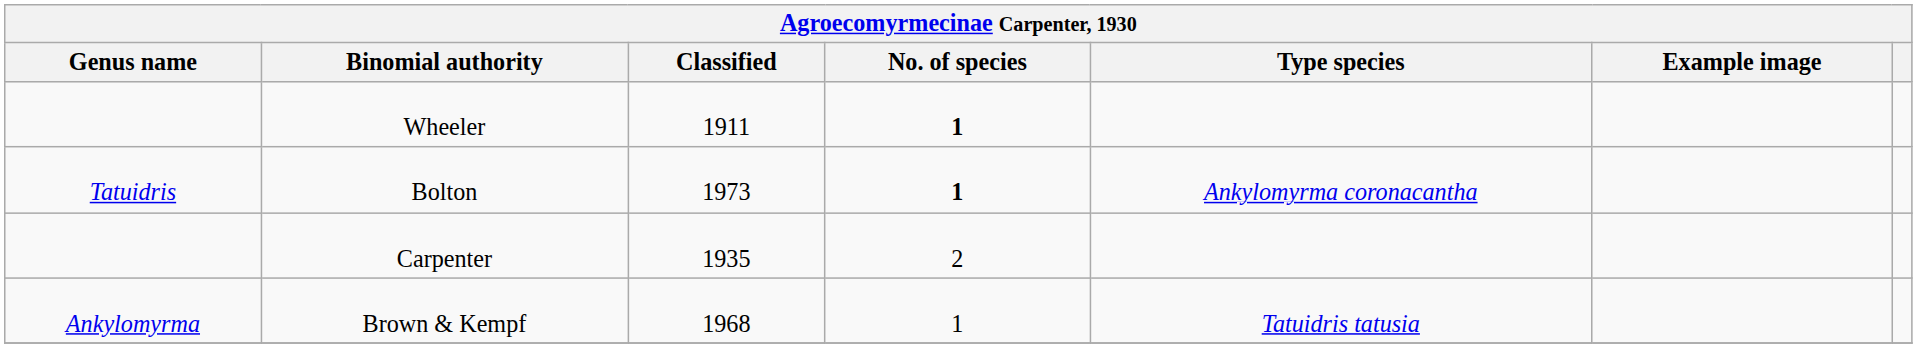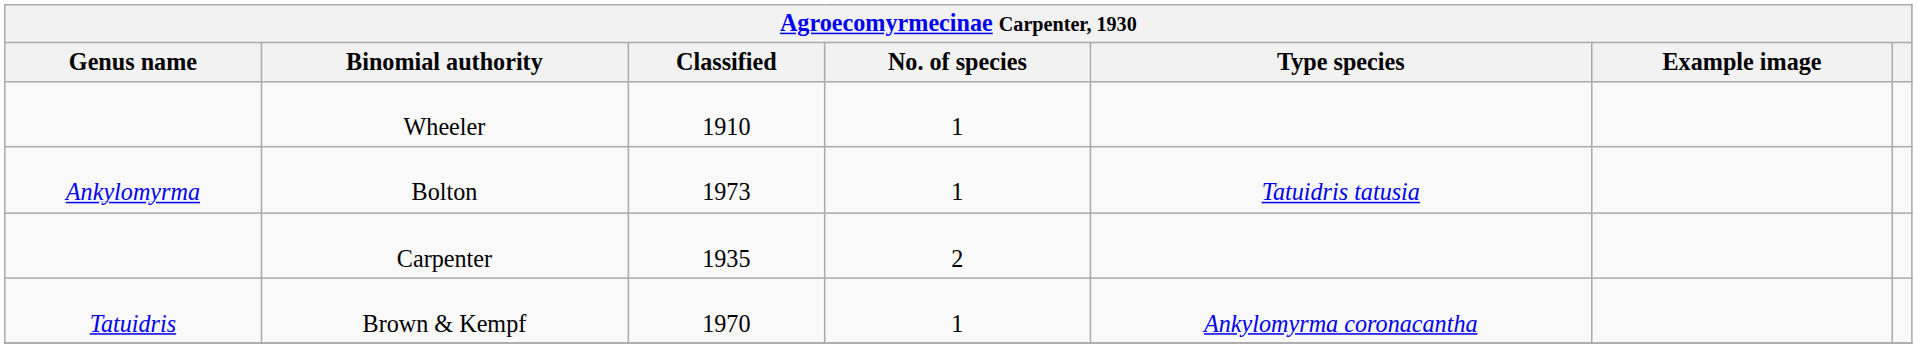 <table class="wikitable sortable" style="width:100%;text-align:center">
 <tr>
 <th colspan="100%" align="center" bgcolor=#d3d3a4><a href='#'>Agroecomyrmecinae</a> <small>Carpenter, 1930</small></th>
 </tr>
 <tr>
 <th>Genus name</th>
 <th>Binomial authority</th>
 <th>Classified</th>
 <th>No. of species</th>
 <th>Type species</th>
 <th class="unsortable">Example image</th>
 <th class="unsortable"></th>
 </tr>
 <tr>
 <td><br></td>
 <td><br>Wheeler</td>
-<td><br>1911</td>
-<td><strong><br>1</strong></td>
+<td><br>1910</td>
+<td><br>1</td>
 <td><br></td>
 <td><br></td>
 <td><br></td>
 </tr>
 <tr>
-<td><br><em><a href='#'>Tatuidris</a></em></td>
+<td><br><em><a href='#'>Ankylomyrma</a></em></td>
 <td><br>Bolton</td>
 <td><br>1973</td>
-<td><strong><br>1</strong></td>
-<td><br><em><a href='#'>Ankylomyrma coronacantha</a></em></td>
+<td><br>1</td>
+<td><br><em><a href='#'>Tatuidris tatusia</a></em></td>
 <td><br></td>
 <td><br></td>
 </tr>
 <tr>
 <td><br></td>
 <td><br>Carpenter</td>
 <td><br>1935</td>
 <td><br>2</td>
 <td><br></td>
 <td><br></td>
 <td><br></td>
 </tr>
 <tr>
-<td><br><em><a href='#'>Ankylomyrma</a></em></td>
+<td><br><em><a href='#'>Tatuidris</a></em></td>
 <td><br>Brown & Kempf</td>
-<td><br>1968</td>
+<td><br>1970</td>
 <td><br>1</td>
-<td><br><em><a href='#'>Tatuidris tatusia</a></em></td>
+<td><br><em><a href='#'>Ankylomyrma coronacantha</a></em></td>
 <td><br></td>
 <td><br></td>
 </tr>
 <tr>
 </tr>
 </table>
